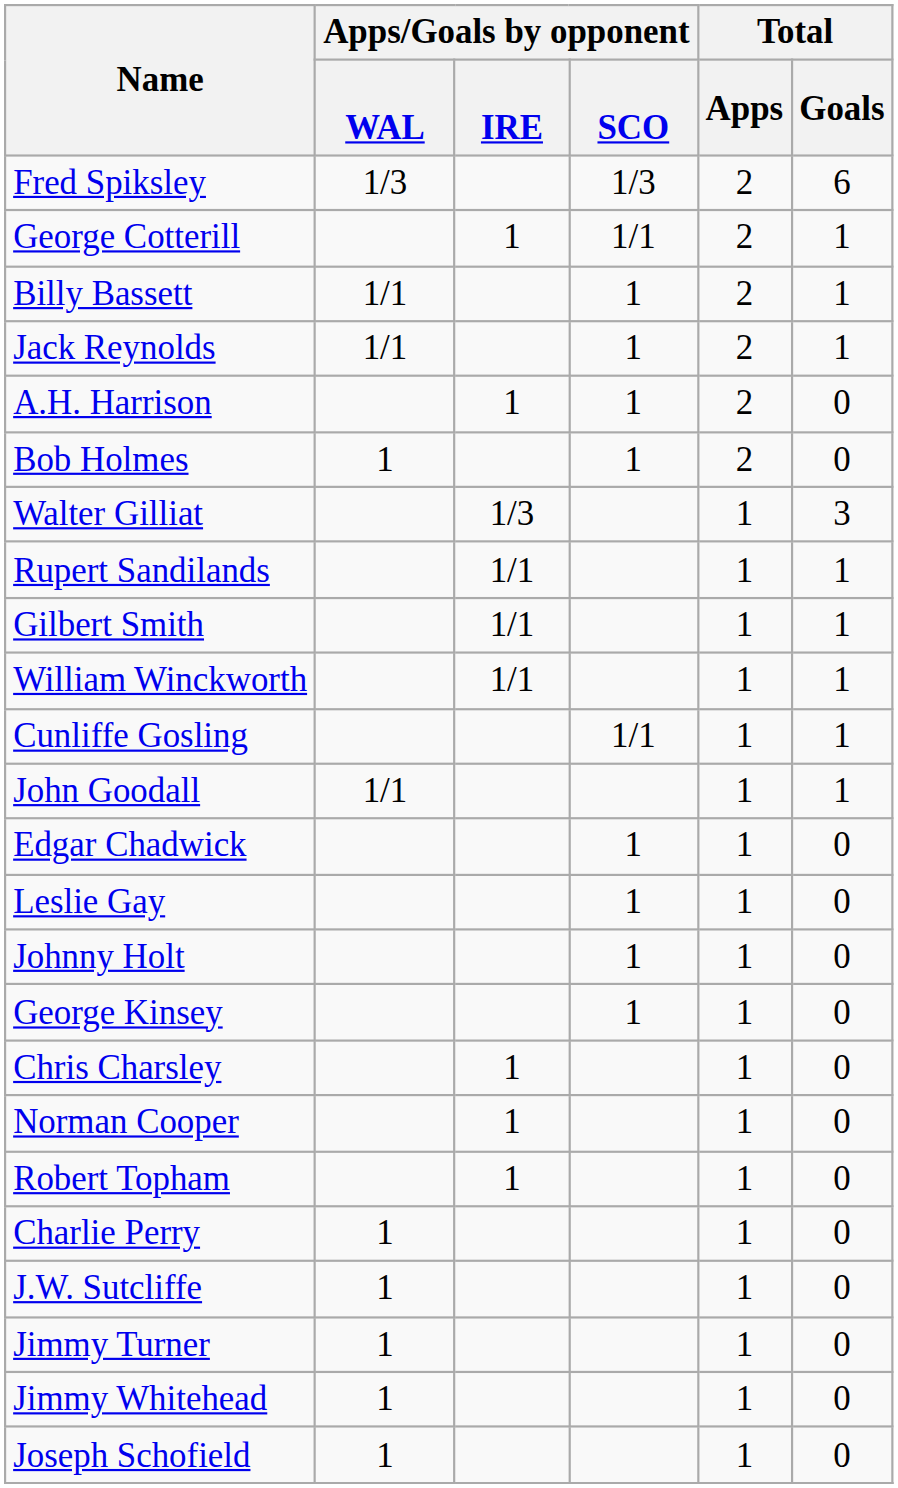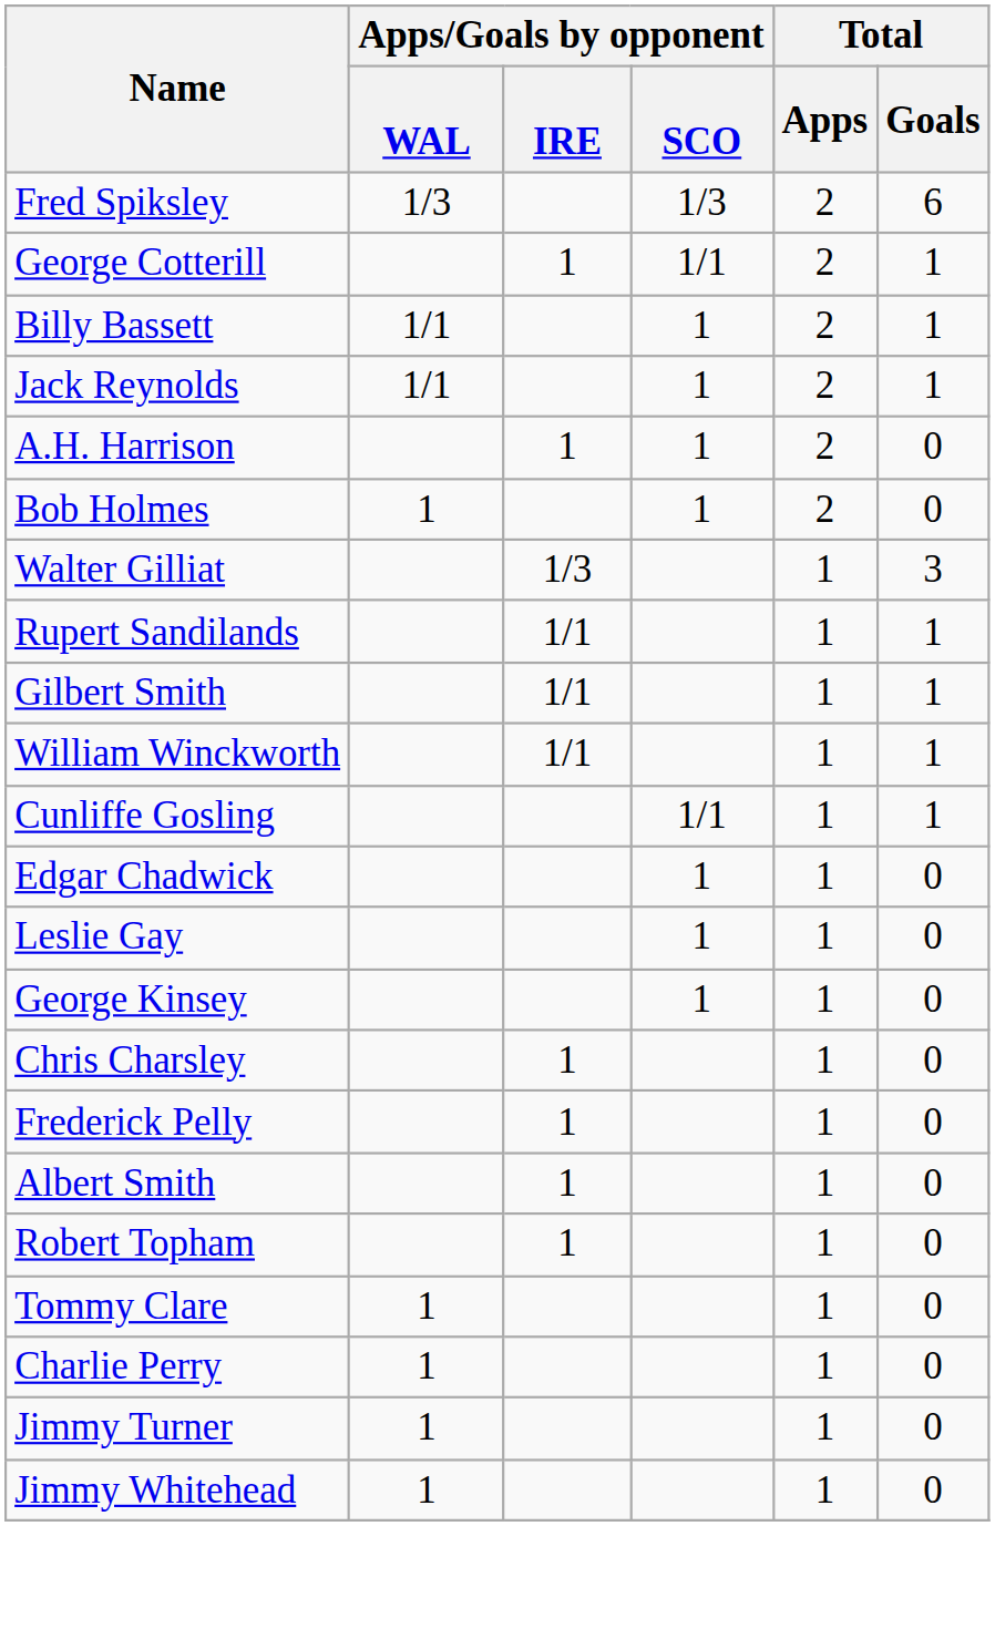 <table class="wikitable sortable" style="text-align: center;">
 <tr>
 <th rowspan=2>Name</th>
 <th colspan=3>Apps/Goals by opponent</th>
 <th colspan=2>Total</th>
 </tr>
 <tr>
 <th><br><a href='#'>WAL</a></th>
 <th><br><a href='#'>IRE</a></th>
 <th><br><a href='#'>SCO</a></th>
 <th>Apps</th>
 <th>Goals</th>
 </tr>
 <tr>
 <td align=left><a href='#'>Fred Spiksley</a></td>
 <td>1/3</td>
 <td></td>
 <td>1/3</td>
 <td>2</td>
 <td>6</td>
 </tr>
 <tr>
 <td align=left><a href='#'>George Cotterill</a></td>
 <td></td>
 <td>1</td>
 <td>1/1</td>
 <td>2</td>
 <td>1</td>
 </tr>
 <tr>
 <td align=left><a href='#'>Billy Bassett</a></td>
 <td>1/1</td>
 <td></td>
 <td>1</td>
 <td>2</td>
 <td>1</td>
 </tr>
 <tr>
 <td align=left><a href='#'>Jack Reynolds</a></td>
 <td>1/1</td>
 <td></td>
 <td>1</td>
 <td>2</td>
 <td>1</td>
 </tr>
 <tr>
 <td align=left><a href='#'>A.H. Harrison</a></td>
 <td></td>
 <td>1</td>
 <td>1</td>
 <td>2</td>
 <td>0</td>
 </tr>
 <tr>
 <td align=left><a href='#'>Bob Holmes</a></td>
 <td>1</td>
 <td></td>
 <td>1</td>
 <td>2</td>
 <td>0</td>
 </tr>
 <tr>
 <td align=left><a href='#'>Walter Gilliat</a></td>
 <td></td>
 <td>1/3</td>
 <td></td>
 <td>1</td>
 <td>3</td>
 </tr>
 <tr>
 <td align=left><a href='#'>Rupert Sandilands</a></td>
 <td></td>
 <td>1/1</td>
 <td></td>
 <td>1</td>
 <td>1</td>
 </tr>
 <tr>
 <td align=left><a href='#'>Gilbert Smith</a></td>
 <td></td>
 <td>1/1</td>
 <td></td>
 <td>1</td>
 <td>1</td>
 </tr>
 <tr>
 <td align=left><a href='#'>William Winckworth</a></td>
 <td></td>
 <td>1/1</td>
 <td></td>
 <td>1</td>
 <td>1</td>
 </tr>
 <tr>
 <td align=left><a href='#'>Cunliffe Gosling</a></td>
 <td></td>
 <td></td>
 <td>1/1</td>
 <td>1</td>
 <td>1</td>
 </tr>
 <tr>
-<td align=left><a href='#'>John Goodall</a></td>
-<td>1/1</td>
-<td></td>
-<td></td>
-<td>1</td>
-<td>1</td>
-</tr>
-<tr>
 <td align=left><a href='#'>Edgar Chadwick</a></td>
 <td></td>
 <td></td>
 <td>1</td>
 <td>1</td>
 <td>0</td>
 </tr>
 <tr>
 <td align=left><a href='#'>Leslie Gay</a></td>
-<td></td>
-<td></td>
-<td>1</td>
-<td>1</td>
-<td>0</td>
-</tr>
-<tr>
-<td align=left><a href='#'>Johnny Holt</a></td>
 <td></td>
 <td></td>
 <td>1</td>
 <td>1</td>
 <td>0</td>
 </tr>
 <tr>
 <td align=left><a href='#'>George Kinsey</a></td>
 <td></td>
 <td></td>
 <td>1</td>
 <td>1</td>
 <td>0</td>
 </tr>
 <tr>
 <td align=left><a href='#'>Chris Charsley</a></td>
 <td></td>
 <td>1</td>
 <td></td>
 <td>1</td>
 <td>0</td>
 </tr>
 <tr>
-<td align=left><a href='#'>Norman Cooper</a></td>
+<td align=left><a href='#'>Frederick Pelly</a></td>
+<td></td>
+<td>1</td>
+<td></td>
+<td>1</td>
+<td>0</td>
+</tr>
+<tr>
+<td align=left><a href='#'>Albert Smith</a></td>
 <td></td>
 <td>1</td>
 <td></td>
 <td>1</td>
 <td>0</td>
 </tr>
 <tr>
 <td align=left><a href='#'>Robert Topham</a></td>
 <td></td>
 <td>1</td>
 <td></td>
 <td>1</td>
 <td>0</td>
 </tr>
 <tr>
-<td align=left><a href='#'>Charlie Perry</a></td>
+<td align=left><a href='#'>Tommy Clare</a></td>
 <td>1</td>
 <td></td>
 <td></td>
 <td>1</td>
 <td>0</td>
 </tr>
 <tr>
-<td align=left><a href='#'>J.W. Sutcliffe</a></td>
+<td align=left><a href='#'>Charlie Perry</a></td>
 <td>1</td>
 <td></td>
 <td></td>
 <td>1</td>
 <td>0</td>
 </tr>
 <tr>
 <td align=left><a href='#'>Jimmy Turner</a></td>
 <td>1</td>
 <td></td>
 <td></td>
 <td>1</td>
 <td>0</td>
 </tr>
 <tr>
 <td align=left><a href='#'>Jimmy Whitehead</a></td>
 <td>1</td>
 <td></td>
 <td></td>
 <td>1</td>
 <td>0</td>
 </tr>
 <tr>
-<td align=left><a href='#'>Joseph Schofield</a></td>
-<td>1</td>
-<td></td>
-<td></td>
-<td>1</td>
-<td>0</td>
-</tr>
-<tr>
 </tr>
 </table>
